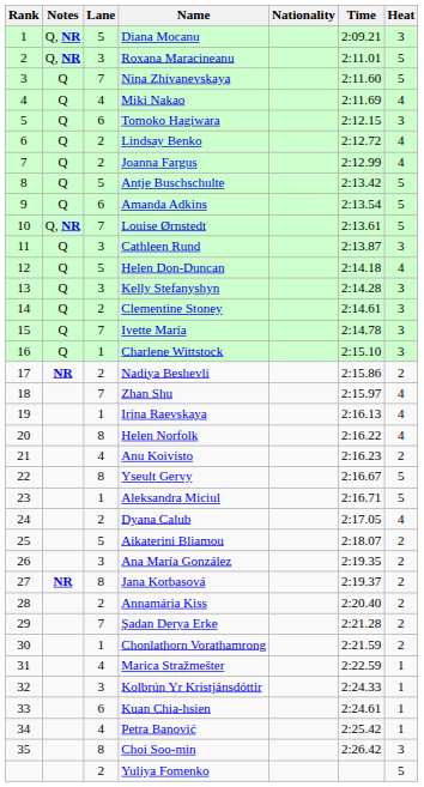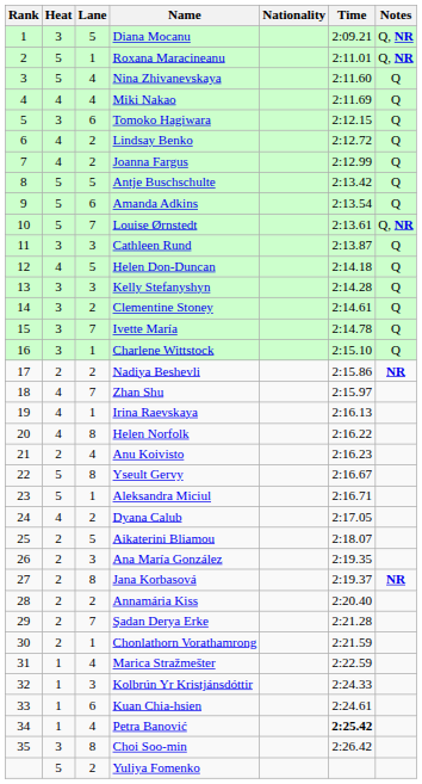 <table class="wikitable sortable" style="text-align:center">
 <tr>
 <th>Rank</th>
-<th>Notes</th>
+<th>Heat</th>
 <th>Lane</th>
 <th>Name</th>
 <th>Nationality</th>
 <th>Time</th>
-<th>Heat</th>
+<th>Notes</th>
 </tr>
 <tr bgcolor=#cfc>
 <td>1</td>
-<td>Q, <strong><a href='#'>NR</a></strong></td>
+<td>3</td>
 <td>5</td>
 <td align=left><a href='#'>Diana Mocanu</a></td>
 <td align=left></td>
 <td>2:09.21</td>
-<td>3</td>
+<td>Q, <strong><a href='#'>NR</a></strong></td>
 </tr>
 <tr bgcolor=#cfc>
 <td>2</td>
-<td>Q, <strong><a href='#'>NR</a></strong></td>
-<td>3</td>
+<td>5</td>
+<td>1</td>
 <td align=left><a href='#'>Roxana Maracineanu</a></td>
 <td align=left></td>
 <td>2:11.01</td>
-<td>5</td>
+<td>Q, <strong><a href='#'>NR</a></strong></td>
 </tr>
 <tr bgcolor=#cfc>
 <td>3</td>
-<td>Q</td>
-<td>7</td>
+<td>5</td>
+<td>4</td>
 <td align=left><a href='#'>Nina Zhivanevskaya</a></td>
 <td align=left></td>
 <td>2:11.60</td>
-<td>5</td>
+<td>Q</td>
 </tr>
 <tr bgcolor=#cfc>
 <td>4</td>
-<td>Q</td>
+<td>4</td>
 <td>4</td>
 <td align=left><a href='#'>Miki Nakao</a></td>
 <td align=left></td>
 <td>2:11.69</td>
-<td>4</td>
+<td>Q</td>
 </tr>
 <tr bgcolor=#cfc>
 <td>5</td>
-<td>Q</td>
+<td>3</td>
 <td>6</td>
 <td align=left><a href='#'>Tomoko Hagiwara</a></td>
 <td align=left></td>
 <td>2:12.15</td>
-<td>3</td>
+<td>Q</td>
 </tr>
 <tr bgcolor=#cfc>
 <td>6</td>
-<td>Q</td>
+<td>4</td>
 <td>2</td>
 <td align=left><a href='#'>Lindsay Benko</a></td>
 <td align=left></td>
 <td>2:12.72</td>
-<td>4</td>
+<td>Q</td>
 </tr>
 <tr bgcolor=#cfc>
 <td>7</td>
-<td>Q</td>
+<td>4</td>
 <td>2</td>
 <td align=left><a href='#'>Joanna Fargus</a></td>
 <td align=left></td>
 <td>2:12.99</td>
-<td>4</td>
+<td>Q</td>
 </tr>
 <tr bgcolor=#cfc>
 <td>8</td>
-<td>Q</td>
+<td>5</td>
 <td>5</td>
 <td align=left><a href='#'>Antje Buschschulte</a></td>
 <td align=left></td>
 <td>2:13.42</td>
-<td>5</td>
+<td>Q</td>
 </tr>
 <tr bgcolor=#cfc>
 <td>9</td>
-<td>Q</td>
+<td>5</td>
 <td>6</td>
 <td align=left><a href='#'>Amanda Adkins</a></td>
 <td align=left></td>
 <td>2:13.54</td>
-<td>5</td>
+<td>Q</td>
 </tr>
 <tr bgcolor=#cfc>
 <td>10</td>
-<td>Q, <strong><a href='#'>NR</a></strong></td>
+<td>5</td>
 <td>7</td>
 <td align=left><a href='#'>Louise Ørnstedt</a></td>
 <td align=left></td>
 <td>2:13.61</td>
-<td>5</td>
+<td>Q, <strong><a href='#'>NR</a></strong></td>
 </tr>
 <tr bgcolor=#cfc>
 <td>11</td>
-<td>Q</td>
+<td>3</td>
 <td>3</td>
 <td align=left><a href='#'>Cathleen Rund</a></td>
 <td align=left></td>
 <td>2:13.87</td>
-<td>3</td>
+<td>Q</td>
 </tr>
 <tr bgcolor=#cfc>
 <td>12</td>
-<td>Q</td>
+<td>4</td>
 <td>5</td>
 <td align=left><a href='#'>Helen Don-Duncan</a></td>
 <td align=left></td>
 <td>2:14.18</td>
-<td>4</td>
+<td>Q</td>
 </tr>
 <tr bgcolor=#cfc>
 <td>13</td>
-<td>Q</td>
+<td>3</td>
 <td>3</td>
 <td align=left><a href='#'>Kelly Stefanyshyn</a></td>
 <td align=left></td>
 <td>2:14.28</td>
-<td>3</td>
+<td>Q</td>
 </tr>
 <tr bgcolor=#cfc>
 <td>14</td>
-<td>Q</td>
+<td>3</td>
 <td>2</td>
 <td align=left><a href='#'>Clementine Stoney</a></td>
 <td align=left></td>
 <td>2:14.61</td>
-<td>3</td>
+<td>Q</td>
 </tr>
 <tr bgcolor=#cfc>
 <td>15</td>
-<td>Q</td>
+<td>3</td>
 <td>7</td>
 <td align=left><a href='#'>Ivette María</a></td>
 <td align=left></td>
 <td>2:14.78</td>
-<td>3</td>
+<td>Q</td>
 </tr>
 <tr bgcolor=#cfc>
 <td>16</td>
-<td>Q</td>
+<td>3</td>
 <td>1</td>
 <td align=left><a href='#'>Charlene Wittstock</a></td>
 <td align=left></td>
 <td>2:15.10</td>
-<td>3</td>
+<td>Q</td>
 </tr>
 <tr>
 <td>17</td>
-<td><strong><a href='#'>NR</a></strong></td>
+<td>2</td>
 <td>2</td>
 <td align=left><a href='#'>Nadiya Beshevli</a></td>
 <td align=left></td>
 <td>2:15.86</td>
-<td>2</td>
+<td><strong><a href='#'>NR</a></strong></td>
 </tr>
 <tr>
 <td>18</td>
-<td></td>
+<td>4</td>
 <td>7</td>
 <td align=left><a href='#'>Zhan Shu</a></td>
 <td align=left></td>
 <td>2:15.97</td>
-<td>4</td>
+<td></td>
 </tr>
 <tr>
 <td>19</td>
-<td></td>
+<td>4</td>
 <td>1</td>
 <td align=left><a href='#'>Irina Raevskaya</a></td>
 <td align=left></td>
 <td>2:16.13</td>
-<td>4</td>
+<td></td>
 </tr>
 <tr>
 <td>20</td>
-<td></td>
+<td>4</td>
 <td>8</td>
 <td align=left><a href='#'>Helen Norfolk</a></td>
 <td align=left></td>
 <td>2:16.22</td>
-<td>4</td>
+<td></td>
 </tr>
 <tr>
 <td>21</td>
-<td></td>
+<td>2</td>
 <td>4</td>
 <td align=left><a href='#'>Anu Koivisto</a></td>
 <td align=left></td>
 <td>2:16.23</td>
-<td>2</td>
+<td></td>
 </tr>
 <tr>
 <td>22</td>
-<td></td>
+<td>5</td>
 <td>8</td>
 <td align=left><a href='#'>Yseult Gervy</a></td>
 <td align=left></td>
 <td>2:16.67</td>
-<td>5</td>
+<td></td>
 </tr>
 <tr>
 <td>23</td>
-<td></td>
+<td>5</td>
 <td>1</td>
 <td align=left><a href='#'>Aleksandra Miciul</a></td>
 <td align=left></td>
 <td>2:16.71</td>
-<td>5</td>
+<td></td>
 </tr>
 <tr>
 <td>24</td>
-<td></td>
+<td>4</td>
 <td>2</td>
 <td align=left><a href='#'>Dyana Calub</a></td>
 <td align=left></td>
 <td>2:17.05</td>
-<td>4</td>
+<td></td>
 </tr>
 <tr>
 <td>25</td>
-<td></td>
+<td>2</td>
 <td>5</td>
 <td align=left><a href='#'>Aikaterini Bliamou</a></td>
 <td align=left></td>
 <td>2:18.07</td>
-<td>2</td>
+<td></td>
 </tr>
 <tr>
 <td>26</td>
-<td></td>
+<td>2</td>
 <td>3</td>
 <td align=left><a href='#'>Ana María González</a></td>
 <td align=left></td>
 <td>2:19.35</td>
-<td>2</td>
+<td></td>
 </tr>
 <tr>
 <td>27</td>
-<td><strong><a href='#'>NR</a></strong></td>
+<td>2</td>
 <td>8</td>
 <td align=left><a href='#'>Jana Korbasová</a></td>
 <td align=left></td>
 <td>2:19.37</td>
-<td>2</td>
+<td><strong><a href='#'>NR</a></strong></td>
 </tr>
 <tr>
 <td>28</td>
-<td></td>
+<td>2</td>
 <td>2</td>
 <td align=left><a href='#'>Annamária Kiss</a></td>
 <td align=left></td>
 <td>2:20.40</td>
-<td>2</td>
+<td></td>
 </tr>
 <tr>
 <td>29</td>
-<td></td>
+<td>2</td>
 <td>7</td>
 <td align=left><a href='#'>Şadan Derya Erke</a></td>
 <td align=left></td>
 <td>2:21.28</td>
-<td>2</td>
+<td></td>
 </tr>
 <tr>
 <td>30</td>
-<td></td>
+<td>2</td>
 <td>1</td>
 <td align=left><a href='#'>Chonlathorn Vorathamrong</a></td>
 <td align=left></td>
 <td>2:21.59</td>
-<td>2</td>
+<td></td>
 </tr>
 <tr>
 <td>31</td>
-<td></td>
+<td>1</td>
 <td>4</td>
 <td align=left><a href='#'>Marica Stražmešter</a></td>
 <td align=left></td>
 <td>2:22.59</td>
-<td>1</td>
+<td></td>
 </tr>
 <tr>
 <td>32</td>
-<td></td>
+<td>1</td>
 <td>3</td>
 <td align=left><a href='#'>Kolbrún Yr Kristjánsdóttir</a></td>
 <td align=left></td>
 <td>2:24.33</td>
-<td>1</td>
+<td></td>
 </tr>
 <tr>
 <td>33</td>
-<td></td>
+<td>1</td>
 <td>6</td>
 <td align=left><a href='#'>Kuan Chia-hsien</a></td>
 <td align=left></td>
 <td>2:24.61</td>
-<td>1</td>
+<td></td>
 </tr>
 <tr>
 <td>34</td>
-<td></td>
+<td>1</td>
 <td>4</td>
 <td align=left><a href='#'>Petra Banović</a></td>
 <td align=left></td>
-<td>2:25.42</td>
-<td>1</td>
+<td><strong>2:25.42</strong></td>
+<td></td>
 </tr>
 <tr>
 <td>35</td>
-<td></td>
+<td>3</td>
 <td>8</td>
 <td align=left><a href='#'>Choi Soo-min</a></td>
 <td align=left></td>
 <td>2:26.42</td>
-<td>3</td>
+<td></td>
 </tr>
 <tr>
 <td></td>
-<td></td>
+<td>5</td>
 <td>2</td>
 <td align=left><a href='#'>Yuliya Fomenko</a></td>
 <td align=left></td>
 <td></td>
-<td>5</td>
+<td></td>
 </tr>
 </table>
